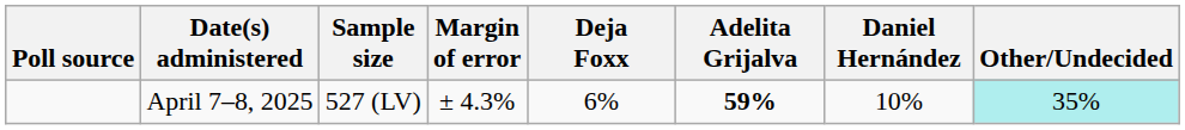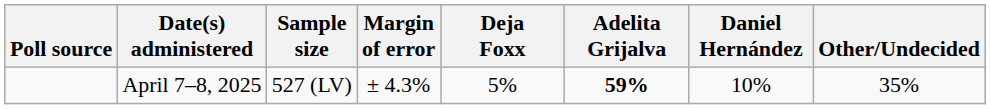 <table class="wikitable" style="font-size:90%;text-align:center;">
 <tr valign=bottom>
 <th>Poll source</th>
 <th>Date(s)<br>administered</th>
 <th>Sample<br>size</th>
 <th>Margin<br>of error</th>
 <th style="width:75px;">Deja<br>Foxx</th>
 <th style="width:75px;">Adelita<br>Grijalva</th>
 <th style="width:75px;">Daniel<br>Hernández</th>
 <th>Other/Undecided</th>
 </tr>
 <tr>
 <td></td>
 <td>April 7–8, 2025</td>
 <td>527 (LV)</td>
 <td>± 4.3%</td>
-<td>6%</td>
+<td>5%</td>
 <td><strong>59%</strong></td>
 <td>10%</td>
-<td style="background: paleturquoise;">35%</td>
+<td>35%</td>
 </tr>
 </table>
